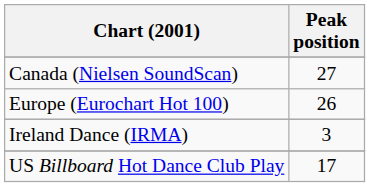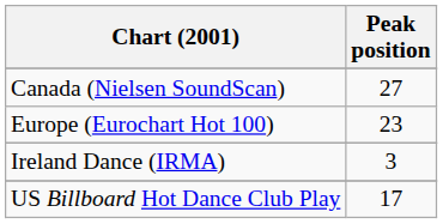 <table class="wikitable sortable">
 <tr>
 <th>Chart (2001)</th>
 <th>Peak<br>position</th>
 </tr>
 <tr>
 </tr>
 <tr>
 <td>Canada (<a href='#'>Nielsen SoundScan</a>)</td>
 <td align="center">27</td>
 </tr>
 <tr>
 <td>Europe (<a href='#'>Eurochart Hot 100</a>)</td>
-<td align="center">26</td>
+<td align="center">23</td>
 </tr>
 <tr>
 </tr>
 <tr>
 </tr>
 <tr>
 <td>Ireland Dance (<a href='#'>IRMA</a>)</td>
 <td align="center">3</td>
 </tr>
 <tr>
 </tr>
 <tr>
 </tr>
 <tr>
 </tr>
 <tr>
 </tr>
 <tr>
 </tr>
 <tr>
 </tr>
 <tr>
 <td>US <em>Billboard</em> <a href='#'>Hot Dance Club Play</a></td>
 <td align="center">17</td>
 </tr>
 </table>
